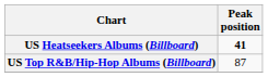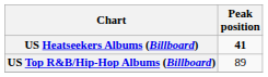 <table class="wikitable plainrowheaders sortable" style="text-align:center;" border="1">
 <tr>
 <th scope="col">Chart</th>
 <th scope="col">Peak<br>position</th>
 </tr>
 <tr>
 <th scope="row">US <a href='#'>Heatseekers Albums</a> (<em><a href='#'>Billboard</a></em>)</th>
 <td><strong>41</strong></td>
 </tr>
 <tr>
 <th scope="row">US <a href='#'>Top R&B/Hip-Hop Albums</a> (<em><a href='#'>Billboard</a></em>)</th>
-<td>87</td>
+<td>89</td>
 </tr>
 <tr>
 </tr>
 </table>
